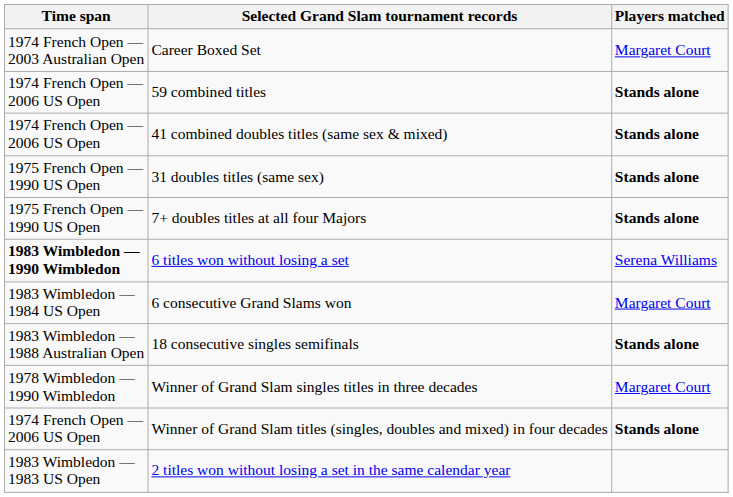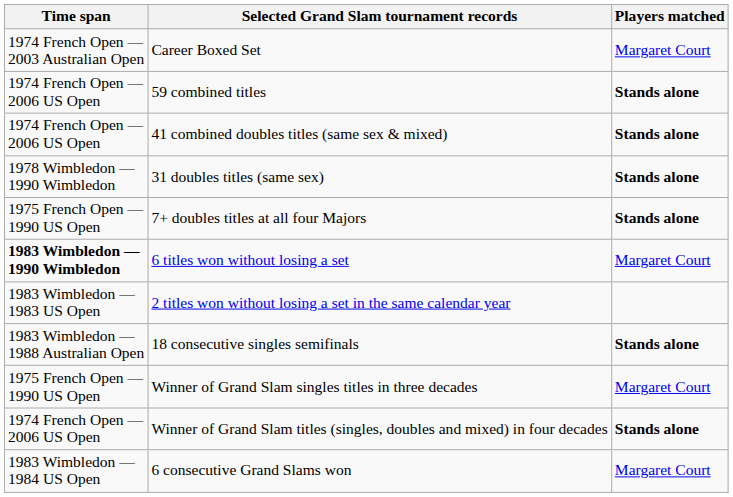 <table class="wikitable collapsible collapsed">
 <tr>
 <th>Time span</th>
 <th>Selected Grand Slam tournament records</th>
 <th>Players matched</th>
 </tr>
 <tr>
 <td>1974 French Open —<br> 2003 Australian Open</td>
 <td>Career Boxed Set</td>
 <td><a href='#'>Margaret Court</a></td>
 </tr>
 <tr>
 <td>1974 French Open —<br> 2006 US Open</td>
 <td>59 combined titles</td>
 <td><strong>Stands alone</strong></td>
 </tr>
 <tr>
 <td>1974 French Open —<br> 2006 US Open</td>
 <td>41 combined doubles titles (same sex & mixed)</td>
 <td><strong>Stands alone</strong></td>
 </tr>
 <tr>
-<td>1975 French Open —<br> 1990 US Open</td>
+<td>1978 Wimbledon —<br> 1990 Wimbledon</td>
 <td>31 doubles titles (same sex)</td>
 <td><strong>Stands alone</strong></td>
 </tr>
 <tr>
 <td>1975 French Open —<br> 1990 US Open</td>
 <td>7+ doubles titles at all four Majors</td>
 <td><strong>Stands alone</strong></td>
 </tr>
 <tr>
 <td><strong>1983 Wimbledon —<br> 1990 Wimbledon</strong></td>
 <td><a href='#'>6 titles won without losing a set</a></td>
-<td><a href='#'>Serena Williams</a></td>
+<td><a href='#'>Margaret Court</a></td>
 </tr>
 <tr>
-<td>1983 Wimbledon —<br> 1984 US Open</td>
-<td>6 consecutive Grand Slams won</td>
-<td><a href='#'>Margaret Court</a></td>
+<td>1983 Wimbledon —<br> 1983 US Open</td>
+<td><a href='#'>2 titles won without losing a set in the same calendar year</a></td>
+<td></td>
 </tr>
 <tr>
 <td>1983 Wimbledon —<br> 1988 Australian Open</td>
 <td>18 consecutive singles semifinals</td>
 <td><strong>Stands alone</strong></td>
 </tr>
 <tr>
-<td>1978 Wimbledon —<br> 1990 Wimbledon</td>
+<td>1975 French Open —<br> 1990 US Open</td>
 <td>Winner of Grand Slam singles titles in three decades</td>
 <td><a href='#'>Margaret Court</a></td>
 </tr>
 <tr>
 <td>1974 French Open —<br> 2006 US Open</td>
 <td>Winner of Grand Slam titles (singles, doubles and mixed) in four decades</td>
 <td><strong>Stands alone</strong></td>
 </tr>
 <tr>
-<td>1983 Wimbledon —<br> 1983 US Open</td>
-<td><a href='#'>2 titles won without losing a set in the same calendar year</a></td>
-<td></td>
+<td>1983 Wimbledon —<br> 1984 US Open</td>
+<td>6 consecutive Grand Slams won</td>
+<td><a href='#'>Margaret Court</a></td>
 </tr>
 </table>
